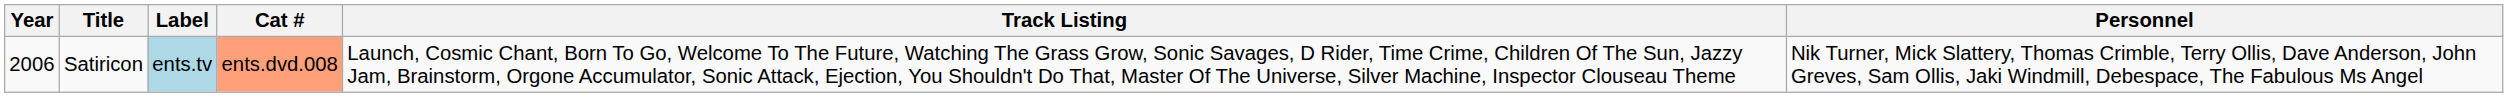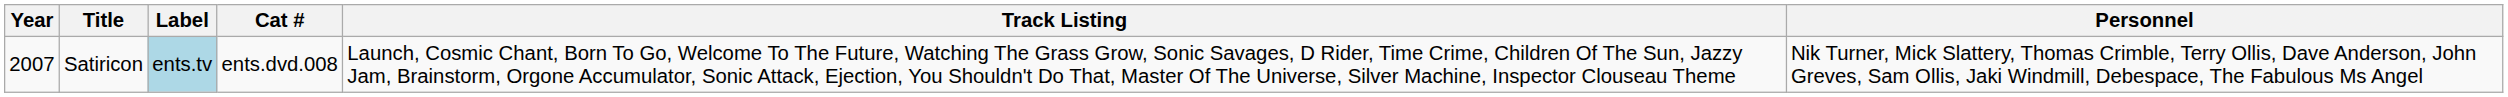 <table class="wikitable">
 <tr>
 <th>Year</th>
 <th>Title</th>
 <th>Label</th>
 <th>Cat #</th>
 <th>Track Listing</th>
 <th>Personnel</th>
 </tr>
 <tr>
-<td>2006</td>
+<td>2007</td>
 <td>Satiricon</td>
 <td style="background: lightblue;">ents.tv</td>
-<td style="background: lightsalmon;">ents.dvd.008</td>
+<td>ents.dvd.008</td>
 <td>Launch, Cosmic Chant, Born To Go, Welcome To The Future, Watching The Grass Grow, Sonic Savages, D Rider, Time Crime, Children Of The Sun, Jazzy Jam, Brainstorm, Orgone Accumulator, Sonic Attack, Ejection, You Shouldn't Do That, Master Of The Universe, Silver Machine, Inspector Clouseau Theme</td>
 <td>Nik Turner, Mick Slattery, Thomas Crimble, Terry Ollis, Dave Anderson, John Greves, Sam Ollis, Jaki Windmill, Debespace, The Fabulous Ms Angel</td>
 </tr>
 </table>
